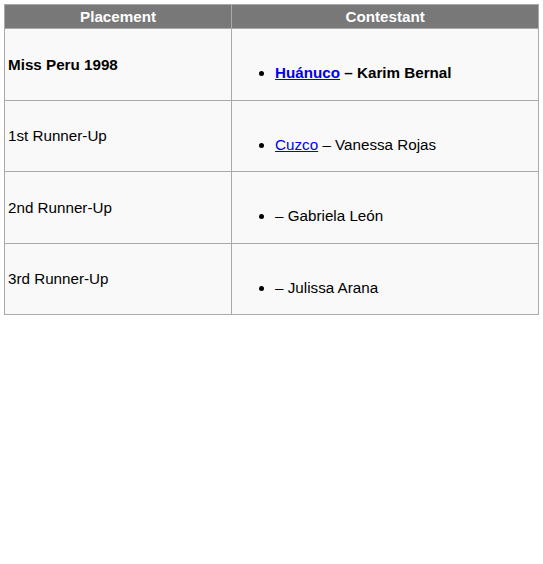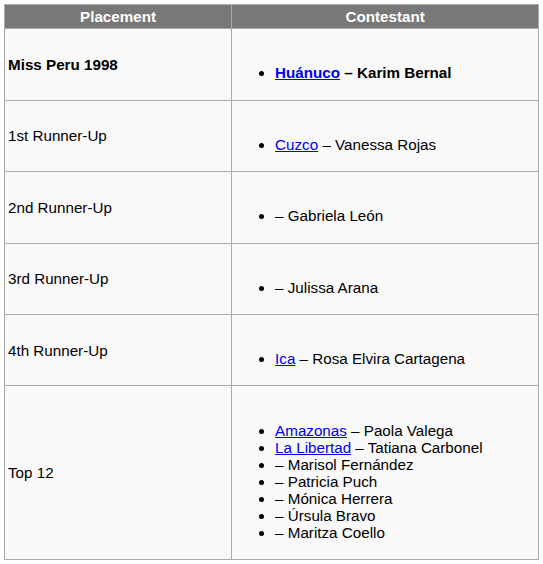 <table class="wikitable sortable" style="font-size: 95%;">
 <tr>
 <th width="220" style="background-color:#787878;color:#FFFFFF;">Placement</th>
 <th width="300" style="background-color:#787878;color:#FFFFFF;">Contestant</th>
 </tr>
 <tr>
 <td><strong>Miss Peru 1998</strong></td>
 <td><br><ul><li><strong> <a href='#'>Huánuco</a> – Karim Bernal</strong></li></ul></td>
 </tr>
 <tr>
 <td>1st Runner-Up</td>
 <td><br><ul><li> <a href='#'>Cuzco</a> – Vanessa Rojas</li></ul></td>
 </tr>
 <tr>
 <td>2nd Runner-Up</td>
 <td><br><ul><li> – Gabriela León</li></ul></td>
 </tr>
 <tr>
 <td>3rd Runner-Up</td>
 <td><br><ul><li> – Julissa Arana</li></ul></td>
 </tr>
+<tr>
+<td>4th Runner-Up</td>
+<td><br><ul><li> <a href='#'>Ica</a> – Rosa Elvira Cartagena</li></ul></td>
+</tr>
+<tr>
+<td>Top 12</td>
+<td><br><ul><li> <a href='#'>Amazonas</a> – Paola Valega</li><li> <a href='#'>La Libertad</a> – Tatiana Carbonel</li><li> – Marisol Fernández</li><li> – Patricia Puch</li><li> – Mónica Herrera</li><li> – Úrsula Bravo</li><li> – Maritza Coello</li></ul></td>
+</tr>
 </table>
